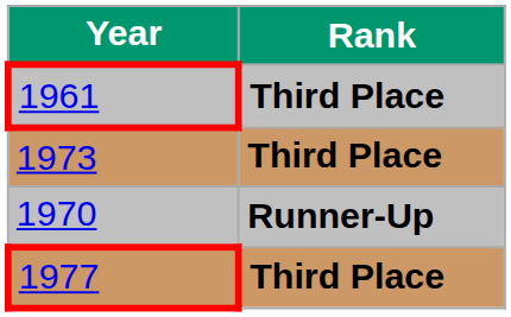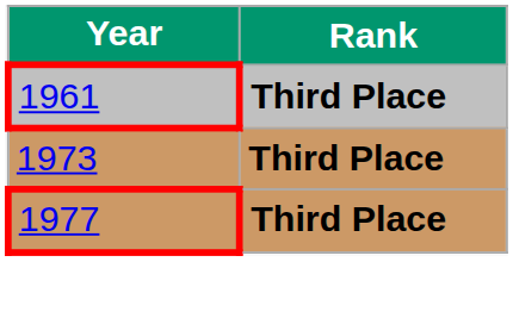 <table class="wikitable">
 <tr>
 </tr>
 <tr style="color:white;">
 <th style="width:95px; background:#00966E;">Year</th>
 <th style="width:110px; background:#00966E;">Rank</th>
 </tr>
 <tr bgcolor=silver>
 <td style="border: 3px solid red"> <a href='#'>1961</a></td>
 <td><strong>Third Place  </strong> </td>
 </tr>
 <tr bgcolor=#cc9966>
 <td> <a href='#'>1973</a></td>
 <td><strong>Third Place  </strong> </td>
 </tr>
-<tr bgcolor=silver>
-<td> <a href='#'>1970</a></td>
-<td><strong>Runner-Up</strong> </td>
-</tr>
 <tr bgcolor=#cc9966>
 <td style="border: 3px solid red"> <a href='#'>1977</a></td>
 <td><strong>Third Place  </strong> </td>
 </tr>
 </table>
